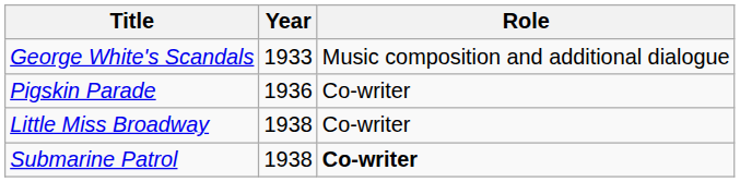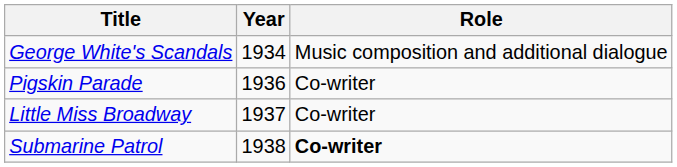 <table class="wikitable">
 <tr>
 <th>Title</th>
 <th>Year</th>
 <th>Role</th>
 </tr>
 <tr>
 <td><em><a href='#'>George White's Scandals</a></em></td>
-<td>1933</td>
+<td>1934</td>
 <td>Music composition and additional dialogue</td>
 </tr>
 <tr>
 <td><em><a href='#'>Pigskin Parade</a></em></td>
 <td>1936</td>
 <td>Co-writer</td>
 </tr>
 <tr>
 <td><em><a href='#'>Little Miss Broadway</a></em></td>
-<td>1938</td>
+<td>1937</td>
 <td>Co-writer</td>
 </tr>
 <tr>
 <td><em><a href='#'>Submarine Patrol</a></em></td>
 <td>1938</td>
 <td><strong>Co-writer</strong></td>
 </tr>
 </table>
